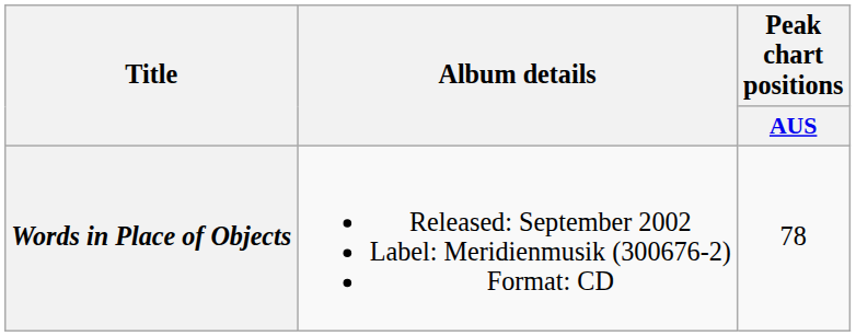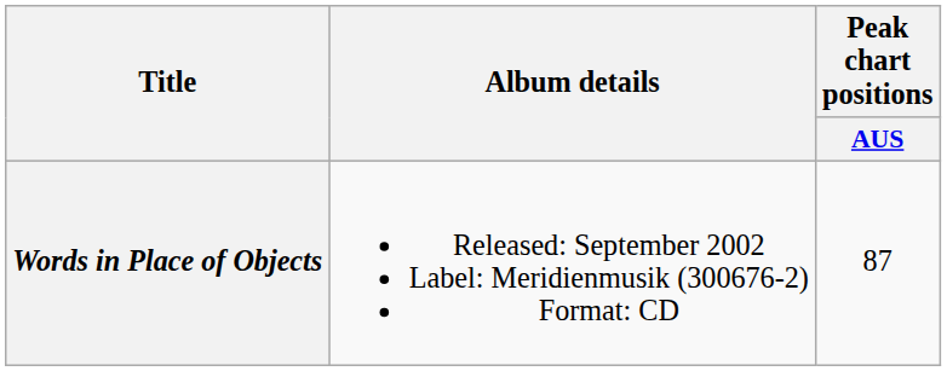 <table class="wikitable plainrowheaders" style="text-align:center">
 <tr>
 <th scope="col" rowspan="2">Title</th>
 <th scope="col" rowspan="2">Album details</th>
 <th scope="col" colspan="1">Peak chart positions</th>
 </tr>
 <tr>
 <th scope="col" style="width:3em;font-size:90%;"><a href='#'>AUS</a><br></th>
 </tr>
 <tr>
 <th scope="row"><em>Words in Place of Objects</em></th>
 <td><br><ul><li>Released: September 2002</li><li>Label: Meridienmusik (300676-2)</li><li>Format: CD</li></ul></td>
-<td>78</td>
+<td>87</td>
 </tr>
 </table>
